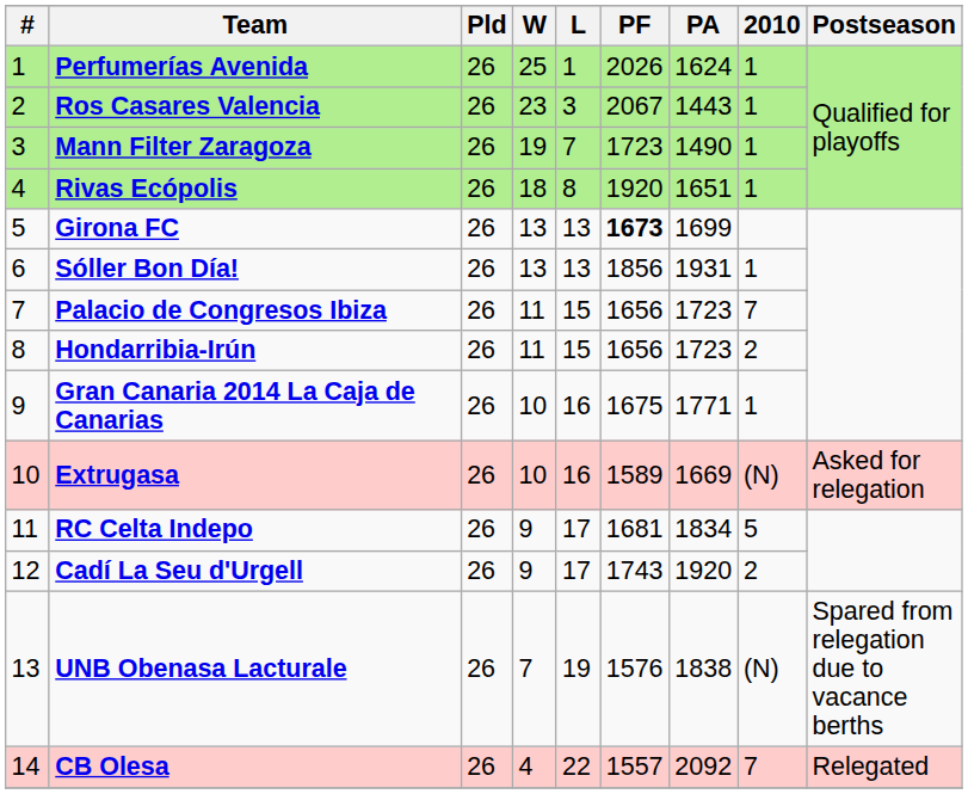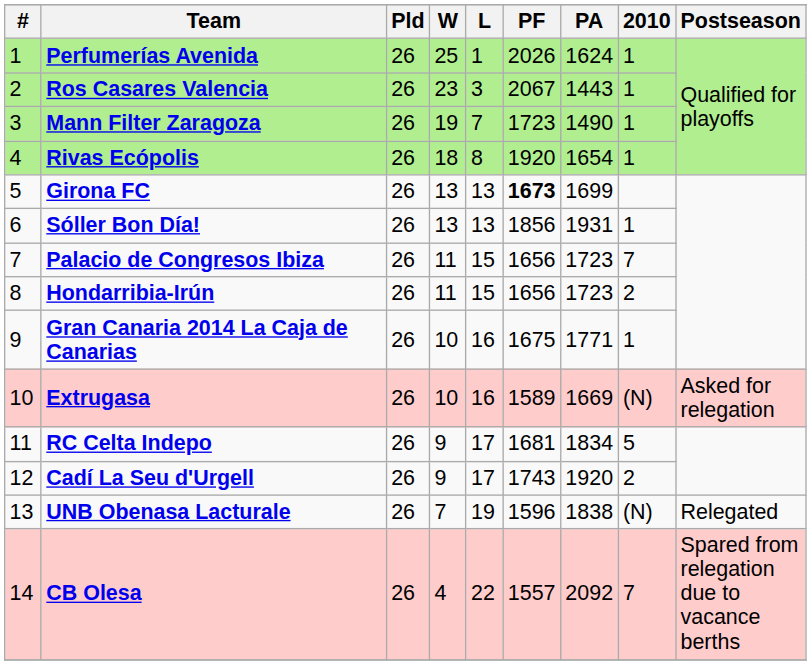 <table class=wikitable>
 <tr align=center>
 </tr>
 <tr>
 <th width=20>#</th>
 <th width=250>Team</th>
 <th width=20>Pld</th>
 <th width=20>W</th>
 <th width=20>L</th>
 <th width=30>PF</th>
 <th width=30>PA</th>
 <th width=30>2010</th>
 <th width=30>Postseason</th>
 </tr>
 <tr bgcolor=B0EE90>
 <td>1</td>
 <td align="left"><strong><a href='#'>Perfumerías Avenida</a></strong></td>
 <td>26</td>
 <td>25</td>
 <td>1</td>
 <td>2026</td>
 <td>1624</td>
 <td> 1</td>
 <td rowspan=4>Qualified for playoffs</td>
 </tr>
 <tr bgcolor=B0EE90>
 <td>2</td>
 <td align="left"><strong><a href='#'>Ros Casares Valencia</a></strong></td>
 <td>26</td>
 <td>23</td>
 <td>3</td>
 <td>2067</td>
 <td>1443</td>
 <td> 1</td>
 </tr>
 <tr bgcolor=B0EE90>
 <td>3</td>
 <td align="left"><strong><a href='#'>Mann Filter Zaragoza</a></strong></td>
 <td>26</td>
 <td>19</td>
 <td>7</td>
 <td>1723</td>
 <td>1490</td>
 <td> 1</td>
 </tr>
 <tr bgcolor=B0EE90>
 <td>4</td>
 <td align="left"><strong><a href='#'>Rivas Ecópolis</a></strong></td>
 <td>26</td>
 <td>18</td>
 <td>8</td>
 <td>1920</td>
-<td>1651</td>
+<td>1654</td>
 <td> 1</td>
 </tr>
 <tr>
 <td>5</td>
 <td align="left"><strong><a href='#'>Girona FC</a></strong></td>
 <td>26</td>
 <td>13</td>
 <td>13</td>
 <td><strong>1673</strong></td>
 <td>1699</td>
 <td></td>
 </tr>
 <tr>
 <td>6</td>
 <td align="left"><strong><a href='#'>Sóller Bon Día!</a></strong></td>
 <td>26</td>
 <td>13</td>
 <td>13</td>
 <td>1856</td>
 <td>1931</td>
 <td> 1</td>
 </tr>
 <tr>
 <td>7</td>
 <td align="left"><strong><a href='#'>Palacio de Congresos Ibiza</a></strong></td>
 <td>26</td>
 <td>11</td>
 <td>15</td>
 <td>1656</td>
 <td>1723</td>
 <td> 7</td>
 </tr>
 <tr>
 <td>8</td>
 <td align="left"><strong><a href='#'>Hondarribia-Irún</a></strong></td>
 <td>26</td>
 <td>11</td>
 <td>15</td>
 <td>1656</td>
 <td>1723</td>
 <td> 2</td>
 </tr>
 <tr>
 <td>9</td>
 <td align="left"><strong><a href='#'>Gran Canaria 2014 La Caja de Canarias</a></strong></td>
 <td>26</td>
 <td>10</td>
 <td>16</td>
 <td>1675</td>
 <td>1771</td>
 <td> 1</td>
 </tr>
 <tr bgcolor=FFCCCC>
 <td>10</td>
 <td align="left"><strong><a href='#'>Extrugasa</a></strong></td>
 <td>26</td>
 <td>10</td>
 <td>16</td>
 <td>1589</td>
 <td>1669</td>
 <td>(N)</td>
 <td>Asked for relegation</td>
 </tr>
 <tr>
 <td>11</td>
 <td align="left"><strong><a href='#'>RC Celta Indepo</a></strong></td>
 <td>26</td>
 <td>9</td>
 <td>17</td>
 <td>1681</td>
 <td>1834</td>
 <td> 5</td>
 </tr>
 <tr>
 <td>12</td>
 <td align="left"><strong><a href='#'>Cadí La Seu d'Urgell</a></strong></td>
 <td>26</td>
 <td>9</td>
 <td>17</td>
 <td>1743</td>
 <td>1920</td>
 <td> 2</td>
 </tr>
 <tr>
 <td>13</td>
 <td align="left"><strong><a href='#'>UNB Obenasa Lacturale</a></strong></td>
 <td>26</td>
 <td>7</td>
 <td>19</td>
-<td>1576</td>
+<td>1596</td>
 <td>1838</td>
 <td>(N)</td>
-<td>Spared from relegation due to vacance berths</td>
+<td>Relegated</td>
 </tr>
 <tr bgcolor=FFCCCC>
 <td>14</td>
 <td align="left"><strong><a href='#'>CB Olesa</a></strong></td>
 <td>26</td>
 <td>4</td>
 <td>22</td>
 <td>1557</td>
 <td>2092</td>
 <td> 7</td>
-<td>Relegated</td>
+<td>Spared from relegation due to vacance berths</td>
 </tr>
 <tr>
 </tr>
 </table>
